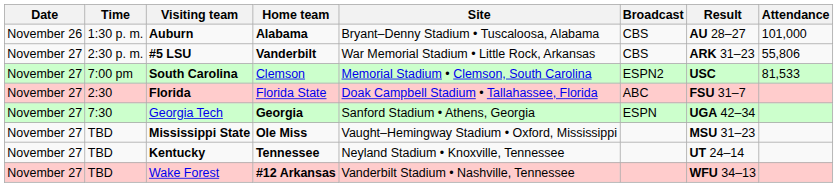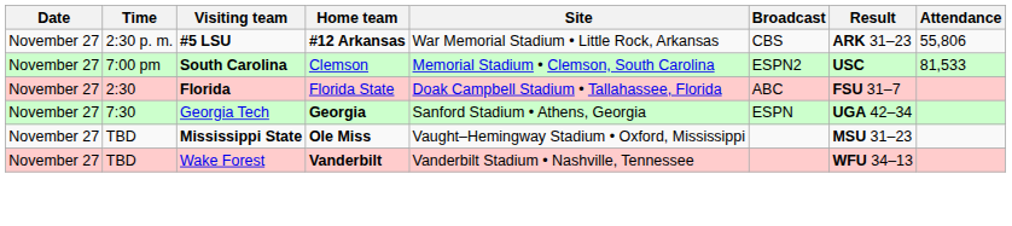 <table class="wikitable" style="font-size:95%;">
 <tr>
 <th>Date</th>
 <th>Time</th>
 <th>Visiting team</th>
 <th>Home team</th>
 <th>Site</th>
 <th>Broadcast</th>
 <th>Result</th>
 <th>Attendance</th>
 </tr>
 <tr bgcolor=>
-<td>November 26</td>
-<td>1:30 p. m.</td>
-<td><strong>Auburn</strong></td>
-<td><strong>Alabama</strong></td>
-<td>Bryant–Denny Stadium • Tuscaloosa, Alabama</td>
-<td>CBS</td>
-<td><strong>AU</strong> 28–27</td>
-<td>101,000</td>
-</tr>
-<tr bgcolor=>
 <td>November 27</td>
 <td>2:30 p. m.</td>
 <td><strong>#5 LSU</strong></td>
-<td><strong>Vanderbilt</strong></td>
+<td><strong>#12 Arkansas</strong></td>
 <td>War Memorial Stadium • Little Rock, Arkansas</td>
 <td>CBS</td>
 <td><strong>ARK</strong> 31–23</td>
 <td>55,806</td>
 </tr>
 <tr bgcolor=ccffcc>
 <td>November 27</td>
 <td>7:00 pm</td>
 <td><strong>South Carolina</strong></td>
 <td><a href='#'>Clemson</a></td>
 <td><a href='#'>Memorial Stadium</a> • <a href='#'>Clemson, South Carolina</a></td>
 <td>ESPN2</td>
 <td><strong>USC</strong> </td>
 <td>81,533</td>
 </tr>
 <tr bgcolor=#ffcccc>
 <td>November 27</td>
 <td>2:30</td>
 <td><strong>Florida</strong></td>
 <td><a href='#'>Florida State</a></td>
 <td><a href='#'>Doak Campbell Stadium</a> • <a href='#'>Tallahassee, Florida</a></td>
 <td>ABC</td>
 <td><strong>FSU</strong> 31–7</td>
 <td></td>
 </tr>
 <tr bgcolor=ccffcc>
 <td>November 27</td>
 <td>7:30</td>
 <td><a href='#'>Georgia Tech</a></td>
 <td><strong>Georgia</strong></td>
 <td>Sanford Stadium • Athens, Georgia</td>
 <td>ESPN</td>
 <td><strong>UGA</strong> 42–34</td>
 <td></td>
 </tr>
 <tr bgcolor=>
 <td>November 27</td>
 <td>TBD</td>
 <td><strong>Mississippi State</strong></td>
 <td><strong>Ole Miss</strong></td>
 <td>Vaught–Hemingway Stadium • Oxford, Mississippi</td>
 <td></td>
 <td><strong>MSU</strong> 31–23</td>
 <td></td>
 </tr>
-<tr bgcolor=>
-<td>November 27</td>
-<td>TBD</td>
-<td><strong>Kentucky</strong></td>
-<td><strong>Tennessee</strong></td>
-<td>Neyland Stadium • Knoxville, Tennessee</td>
-<td></td>
-<td><strong>UT</strong> 24–14</td>
-<td></td>
-</tr>
 <tr bgcolor=#ffcccc>
 <td>November 27</td>
 <td>TBD</td>
 <td><a href='#'>Wake Forest</a></td>
-<td><strong>#12 Arkansas</strong></td>
+<td><strong>Vanderbilt</strong></td>
 <td>Vanderbilt Stadium • Nashville, Tennessee</td>
 <td></td>
 <td><strong>WFU</strong> 34–13</td>
 <td></td>
 </tr>
 </table>
